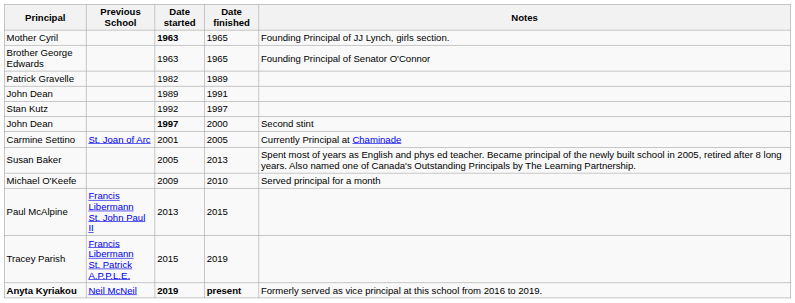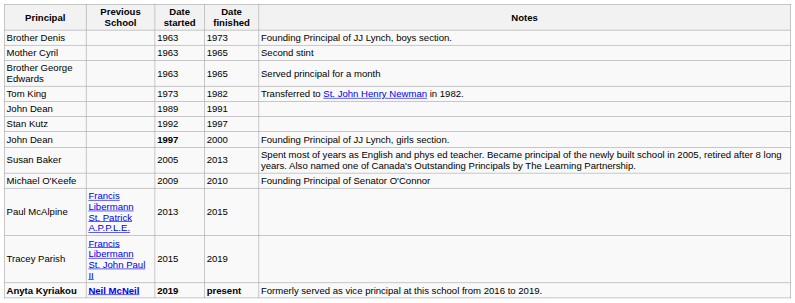 <table class="wikitable" style="font-size:95%; text-align:left;">
 <tr>
 <th>Principal</th>
 <th>Previous School</th>
 <th>Date started</th>
 <th>Date finished</th>
 <th>Notes</th>
 </tr>
 <tr>
+<td>Brother Denis</td>
+<td></td>
+<td>1963</td>
+<td>1973</td>
+<td>Founding Principal of JJ Lynch, boys section.</td>
+</tr>
+<tr>
 <td>Mother Cyril</td>
 <td></td>
-<td><strong>1963</strong></td>
+<td>1963</td>
 <td>1965</td>
-<td>Founding Principal of JJ Lynch, girls section.</td>
+<td>Second stint</td>
 </tr>
 <tr>
 <td>Brother George Edwards</td>
 <td></td>
 <td>1963</td>
 <td>1965</td>
-<td>Founding Principal of Senator O'Connor</td>
+<td>Served principal for a month</td>
 </tr>
 <tr>
-<td>Patrick Gravelle</td>
+<td>Tom King</td>
 <td></td>
+<td>1973</td>
 <td>1982</td>
-<td>1989</td>
-<td></td>
+<td>Transferred to <a href='#'>St. John Henry Newman</a> in 1982.</td>
 </tr>
 <tr>
 <td>John Dean</td>
 <td></td>
 <td>1989</td>
 <td>1991</td>
 <td></td>
 </tr>
 <tr>
 <td>Stan Kutz</td>
 <td></td>
 <td>1992</td>
 <td>1997</td>
 <td></td>
 </tr>
 <tr>
 <td>John Dean</td>
 <td></td>
 <td><strong>1997</strong></td>
 <td>2000</td>
-<td>Second stint</td>
-</tr>
-<tr>
-<td>Carmine Settino</td>
-<td><a href='#'>St. Joan of Arc</a></td>
-<td>2001</td>
-<td>2005</td>
-<td>Currently Principal at <a href='#'>Chaminade</a></td>
+<td>Founding Principal of JJ Lynch, girls section.</td>
 </tr>
 <tr>
 <td>Susan Baker</td>
 <td></td>
 <td>2005</td>
 <td>2013</td>
 <td>Spent most of years as English and phys ed teacher. Became principal of the newly built school in 2005, retired after 8 long years. Also named one of Canada's Outstanding Principals by The Learning Partnership.</td>
 </tr>
 <tr>
 <td>Michael O'Keefe<br></td>
 <td></td>
 <td>2009</td>
 <td>2010</td>
-<td>Served principal for a month</td>
+<td>Founding Principal of Senator O'Connor</td>
 </tr>
 <tr>
 <td>Paul McAlpine</td>
-<td><a href='#'>Francis Libermann</a><br><a href='#'>St. John Paul II</a></td>
+<td><a href='#'>Francis Libermann</a><br><a href='#'>St. Patrick</a><br><a href='#'>A.P.P.L.E.</a></td>
 <td>2013</td>
 <td>2015</td>
 <td></td>
 </tr>
 <tr>
 <td>Tracey Parish</td>
-<td><a href='#'>Francis Libermann</a><br><a href='#'>St. Patrick</a><br><a href='#'>A.P.P.L.E.</a></td>
+<td><a href='#'>Francis Libermann</a><br><a href='#'>St. John Paul II</a></td>
 <td>2015</td>
 <td>2019</td>
 <td></td>
 </tr>
 <tr>
 <td><strong>Anyta Kyriakou</strong></td>
-<td><a href='#'>Neil McNeil</a></td>
+<td><strong><a href='#'>Neil McNeil</a></strong></td>
 <td><strong>2019</strong></td>
 <td><strong>present</strong></td>
 <td>Formerly served as vice principal at this school from 2016 to 2019.</td>
 </tr>
 </table>
